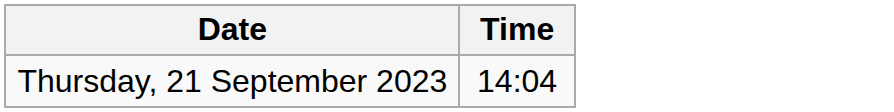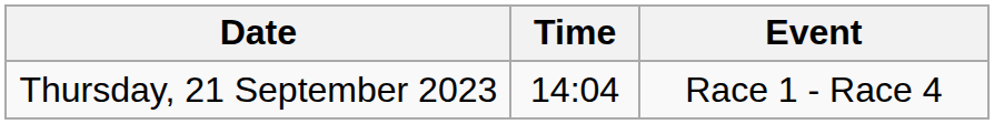 <table class = "wikitable" style="text-align:center;">
 <tr>
 <th width=220>Date</th>
 <th width=50>Time</th>
+<th width=150>Event</th>
 </tr>
 <tr>
 <td>Thursday, 21 September 2023</td>
 <td>14:04</td>
+<td>Race 1 - Race 4</td>
 </tr>
 </table>
